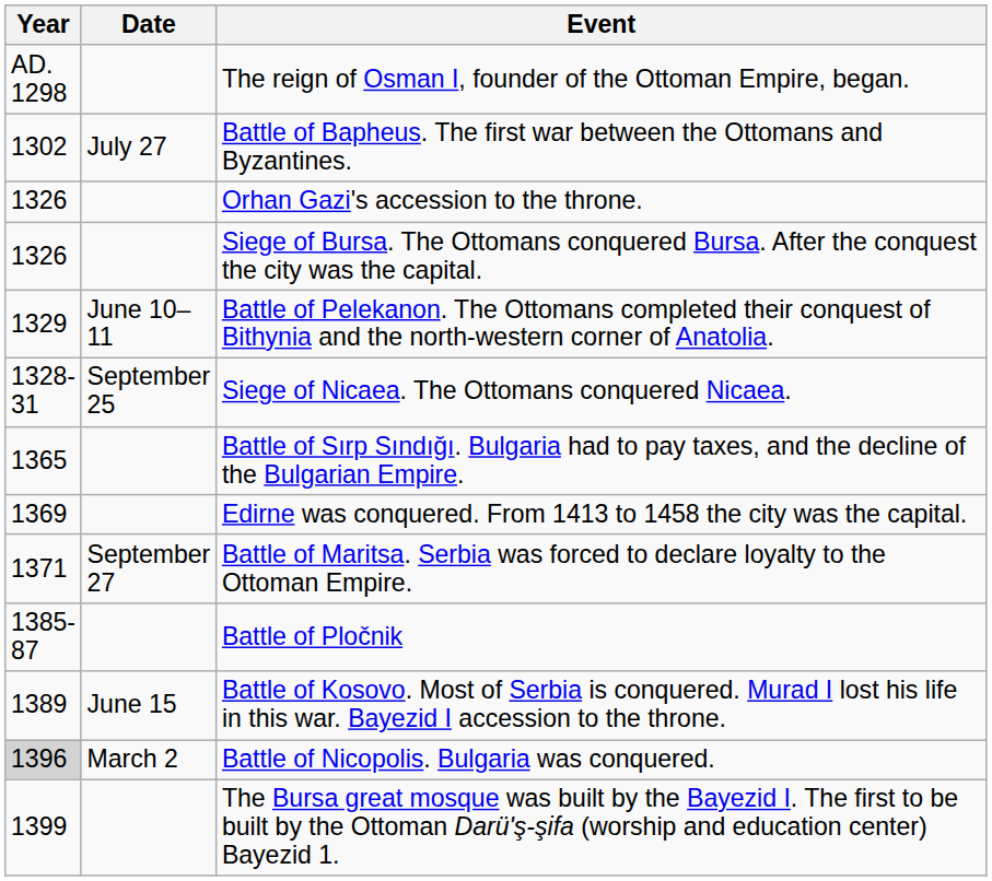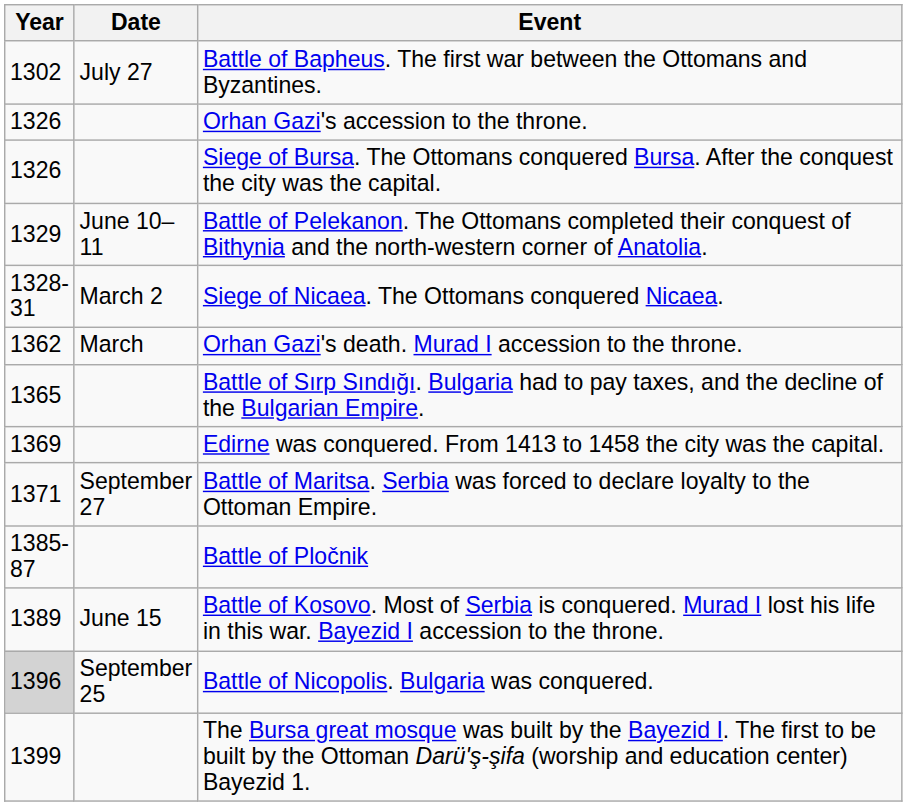 <table class="wikitable" width="100%">
 <tr>
 <th style="width:6%">Year</th>
 <th style="width:10%">Date</th>
 <th>Event</th>
-</tr>
-<tr>
-<td>AD. 1298</td>
-<td></td>
-<td>The reign of <a href='#'>Osman I</a>, founder of the Ottoman Empire, began.</td>
 </tr>
 <tr>
 <td>1302</td>
 <td>July 27</td>
 <td><a href='#'>Battle of Bapheus</a>. The first war between the Ottomans and Byzantines.</td>
 </tr>
 <tr>
 <td>1326</td>
 <td></td>
 <td><a href='#'>Orhan Gazi</a>'s accession to the throne.</td>
 </tr>
 <tr>
 <td>1326</td>
 <td></td>
 <td><a href='#'>Siege of Bursa</a>. The Ottomans conquered <a href='#'>Bursa</a>. After the conquest the city was the capital.</td>
 </tr>
 <tr>
 <td>1329</td>
 <td>June 10–11</td>
 <td><a href='#'>Battle of Pelekanon</a>. The Ottomans completed their conquest of <a href='#'>Bithynia</a> and the north-western corner of <a href='#'>Anatolia</a>.</td>
 </tr>
 <tr>
 <td>1328-31</td>
-<td>September 25</td>
+<td>March 2</td>
 <td><a href='#'>Siege of Nicaea</a>. The Ottomans conquered <a href='#'>Nicaea</a>.</td>
+</tr>
+<tr>
+<td>1362</td>
+<td>March</td>
+<td><a href='#'>Orhan Gazi</a>'s death. <a href='#'>Murad I</a> accession to the throne.</td>
 </tr>
 <tr>
 <td>1365</td>
 <td></td>
 <td><a href='#'>Battle of Sırp Sındığı</a>. <a href='#'>Bulgaria</a> had to pay taxes, and the decline of the <a href='#'>Bulgarian Empire</a>.</td>
 </tr>
 <tr>
 <td>1369</td>
 <td></td>
 <td><a href='#'>Edirne</a> was conquered. From 1413 to 1458 the city was the capital.</td>
 </tr>
 <tr>
 <td>1371</td>
 <td>September 27</td>
 <td><a href='#'>Battle of Maritsa</a>. <a href='#'>Serbia</a> was forced to declare loyalty to the Ottoman Empire.</td>
 </tr>
 <tr>
 <td>1385-87</td>
 <td></td>
 <td><a href='#'>Battle of Pločnik</a></td>
 </tr>
 <tr>
 <td>1389</td>
 <td>June 15</td>
 <td><a href='#'>Battle of Kosovo</a>. Most of <a href='#'>Serbia</a> is conquered. <a href='#'>Murad I</a> lost his life in this war. <a href='#'>Bayezid I</a> accession to the throne.</td>
 </tr>
 <tr>
 <td style="background: lightgrey;">1396</td>
-<td>March 2</td>
+<td>September 25</td>
 <td><a href='#'>Battle of Nicopolis</a>. <a href='#'>Bulgaria</a> was conquered.</td>
 </tr>
 <tr>
 <td>1399</td>
 <td></td>
 <td>The <a href='#'>Bursa great mosque</a> was built by the <a href='#'>Bayezid I</a>. The first to be built by the Ottoman <em>Darü'ş-şifa</em> (worship and education center) Bayezid 1.</td>
 </tr>
 </table>
